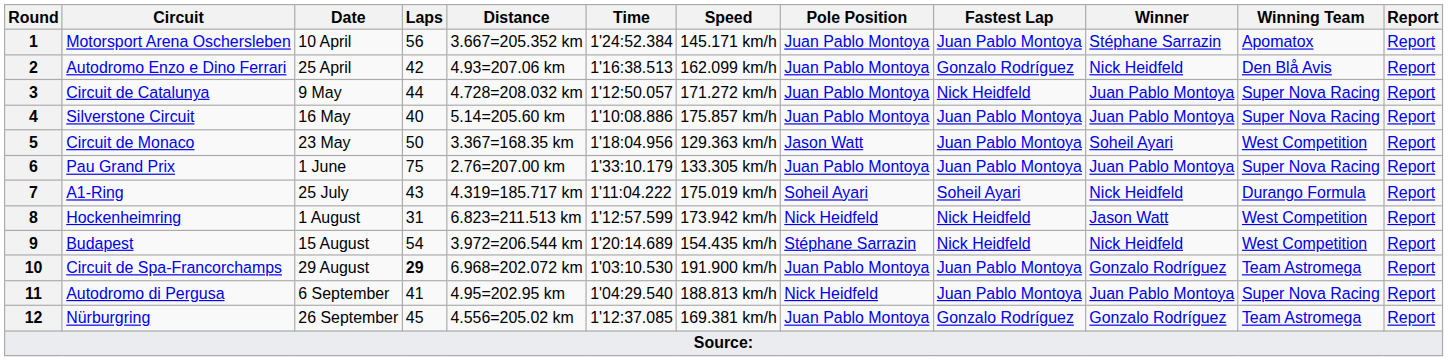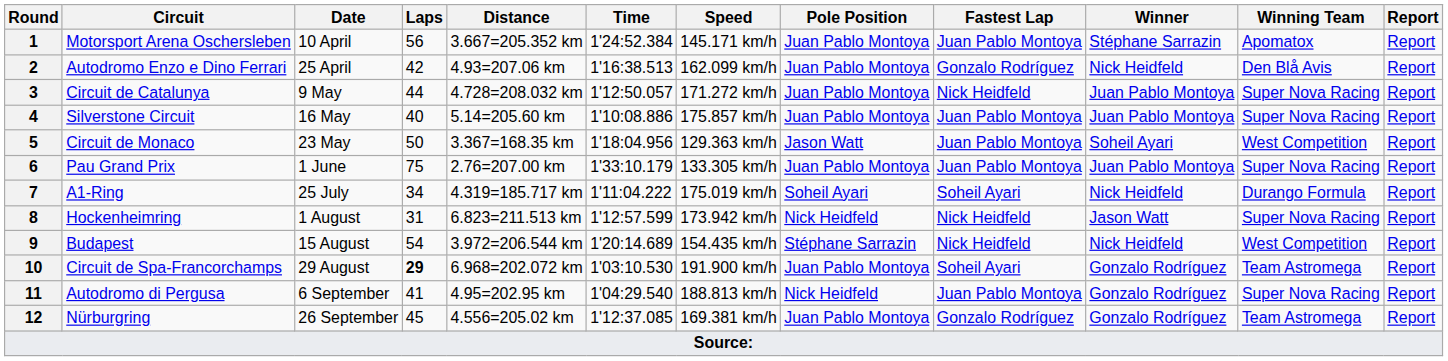 <table class="wikitable" style="font-size: 85%;">
 <tr>
 <th>Round</th>
 <th>Circuit</th>
 <th>Date</th>
 <th>Laps</th>
 <th>Distance</th>
 <th>Time</th>
 <th>Speed</th>
 <th>Pole Position</th>
 <th>Fastest Lap</th>
 <th>Winner</th>
 <th>Winning Team</th>
 <th>Report</th>
 </tr>
 <tr>
 <th>1</th>
 <td nowrap> <a href='#'>Motorsport Arena Oschersleben</a></td>
 <td nowrap>10 April</td>
 <td>56</td>
 <td>3.667=205.352 km</td>
 <td>1'24:52.384</td>
 <td>145.171 km/h</td>
 <td nowrap> <a href='#'>Juan Pablo Montoya</a></td>
 <td nowrap> <a href='#'>Juan Pablo Montoya</a></td>
 <td nowrap> <a href='#'>Stéphane Sarrazin</a></td>
 <td nowrap> <a href='#'>Apomatox</a></td>
 <td><a href='#'>Report</a></td>
 </tr>
 <tr>
 <th>2</th>
 <td nowrap> <a href='#'>Autodromo Enzo e Dino Ferrari</a></td>
 <td nowrap>25 April</td>
 <td>42</td>
 <td>4.93=207.06 km</td>
 <td>1'16:38.513</td>
 <td>162.099 km/h</td>
 <td nowrap> <a href='#'>Juan Pablo Montoya</a></td>
 <td nowrap> <a href='#'>Gonzalo Rodríguez</a></td>
 <td nowrap> <a href='#'>Nick Heidfeld</a></td>
 <td nowrap> <a href='#'>Den Blå Avis</a></td>
 <td><a href='#'>Report</a></td>
 </tr>
 <tr>
 <th>3</th>
 <td nowrap> <a href='#'>Circuit de Catalunya</a></td>
 <td nowrap>9 May</td>
 <td>44</td>
 <td>4.728=208.032 km</td>
 <td>1'12:50.057</td>
 <td>171.272 km/h</td>
 <td nowrap> <a href='#'>Juan Pablo Montoya</a></td>
 <td nowrap> <a href='#'>Nick Heidfeld</a></td>
 <td nowrap> <a href='#'>Juan Pablo Montoya</a></td>
 <td nowrap> <a href='#'>Super Nova Racing</a></td>
 <td><a href='#'>Report</a></td>
 </tr>
 <tr>
 <th>4</th>
 <td nowrap> <a href='#'>Silverstone Circuit</a></td>
 <td nowrap>16 May</td>
 <td>40</td>
 <td>5.14=205.60 km</td>
 <td>1'10:08.886</td>
 <td>175.857 km/h</td>
 <td nowrap> <a href='#'>Juan Pablo Montoya</a></td>
 <td nowrap> <a href='#'>Juan Pablo Montoya</a></td>
 <td nowrap> <a href='#'>Juan Pablo Montoya</a></td>
 <td nowrap> <a href='#'>Super Nova Racing</a></td>
 <td><a href='#'>Report</a></td>
 </tr>
 <tr>
 <th>5</th>
 <td nowrap> <a href='#'>Circuit de Monaco</a></td>
 <td nowrap>23 May</td>
 <td>50</td>
 <td>3.367=168.35 km</td>
 <td>1'18:04.956</td>
 <td>129.363 km/h</td>
 <td nowrap> <a href='#'>Jason Watt</a></td>
 <td nowrap> <a href='#'>Juan Pablo Montoya</a></td>
 <td nowrap> <a href='#'>Soheil Ayari</a></td>
 <td nowrap> <a href='#'>West Competition</a></td>
 <td><a href='#'>Report</a></td>
 </tr>
 <tr>
 <th>6</th>
 <td nowrap> <a href='#'>Pau Grand Prix</a></td>
 <td nowrap>1 June</td>
 <td>75</td>
 <td>2.76=207.00 km</td>
 <td>1'33:10.179</td>
 <td>133.305 km/h</td>
 <td nowrap> <a href='#'>Juan Pablo Montoya</a></td>
 <td nowrap> <a href='#'>Juan Pablo Montoya</a></td>
 <td nowrap> <a href='#'>Juan Pablo Montoya</a></td>
 <td nowrap> <a href='#'>Super Nova Racing</a></td>
 <td><a href='#'>Report</a></td>
 </tr>
 <tr>
 <th>7</th>
 <td nowrap> <a href='#'>A1-Ring</a></td>
 <td nowrap>25 July</td>
-<td>43</td>
+<td>34</td>
 <td>4.319=185.717 km</td>
 <td>1'11:04.222</td>
 <td>175.019 km/h</td>
 <td nowrap> <a href='#'>Soheil Ayari</a></td>
 <td nowrap> <a href='#'>Soheil Ayari</a></td>
 <td nowrap> <a href='#'>Nick Heidfeld</a></td>
 <td nowrap> <a href='#'>Durango Formula</a></td>
 <td><a href='#'>Report</a></td>
 </tr>
 <tr>
 <th>8</th>
 <td nowrap> <a href='#'>Hockenheimring</a></td>
 <td nowrap>1 August</td>
 <td>31</td>
 <td>6.823=211.513 km</td>
 <td>1'12:57.599</td>
 <td>173.942 km/h</td>
 <td nowrap> <a href='#'>Nick Heidfeld</a></td>
 <td nowrap> <a href='#'>Nick Heidfeld</a></td>
 <td nowrap> <a href='#'>Jason Watt</a></td>
-<td nowrap> <a href='#'>West Competition</a></td>
+<td nowrap> <a href='#'>Super Nova Racing</a></td>
 <td><a href='#'>Report</a></td>
 </tr>
 <tr>
 <th>9</th>
 <td nowrap> <a href='#'>Budapest</a></td>
 <td nowrap>15 August</td>
 <td>54</td>
 <td>3.972=206.544 km</td>
 <td>1'20:14.689</td>
 <td>154.435 km/h</td>
 <td nowrap> <a href='#'>Stéphane Sarrazin</a></td>
 <td nowrap> <a href='#'>Nick Heidfeld</a></td>
 <td nowrap> <a href='#'>Nick Heidfeld</a></td>
 <td nowrap> <a href='#'>West Competition</a></td>
 <td><a href='#'>Report</a></td>
 </tr>
 <tr>
 <th>10</th>
 <td nowrap> <a href='#'>Circuit de Spa-Francorchamps</a></td>
 <td nowrap>29 August</td>
 <td><strong>29</strong></td>
 <td>6.968=202.072 km</td>
 <td>1'03:10.530</td>
 <td>191.900 km/h</td>
 <td nowrap> <a href='#'>Juan Pablo Montoya</a></td>
-<td nowrap> <a href='#'>Juan Pablo Montoya</a></td>
+<td nowrap> <a href='#'>Soheil Ayari</a></td>
 <td nowrap> <a href='#'>Gonzalo Rodríguez</a></td>
 <td nowrap> <a href='#'>Team Astromega</a></td>
 <td><a href='#'>Report</a></td>
 </tr>
 <tr>
 <th>11</th>
 <td nowrap> <a href='#'>Autodromo di Pergusa</a></td>
 <td nowrap>6 September</td>
 <td>41</td>
 <td>4.95=202.95 km</td>
 <td>1'04:29.540</td>
 <td>188.813 km/h</td>
 <td nowrap> <a href='#'>Nick Heidfeld</a></td>
 <td nowrap> <a href='#'>Juan Pablo Montoya</a></td>
-<td nowrap> <a href='#'>Juan Pablo Montoya</a></td>
+<td nowrap> <a href='#'>Gonzalo Rodríguez</a></td>
 <td nowrap> <a href='#'>Super Nova Racing</a></td>
 <td><a href='#'>Report</a></td>
 </tr>
 <tr>
 <th>12</th>
 <td nowrap> <a href='#'>Nürburgring</a></td>
 <td nowrap>26 September</td>
 <td>45</td>
 <td>4.556=205.02 km</td>
 <td>1'12:37.085</td>
 <td>169.381 km/h</td>
 <td nowrap> <a href='#'>Juan Pablo Montoya</a></td>
 <td nowrap> <a href='#'>Gonzalo Rodríguez</a></td>
 <td nowrap> <a href='#'>Gonzalo Rodríguez</a></td>
 <td nowrap> <a href='#'>Team Astromega</a></td>
 <td><a href='#'>Report</a></td>
 </tr>
 <tr class="sortbottom">
 <td colspan="12" style="background-color:#EAECF0;text-align:center"><strong>Source:</strong></td>
 </tr>
 </table>
